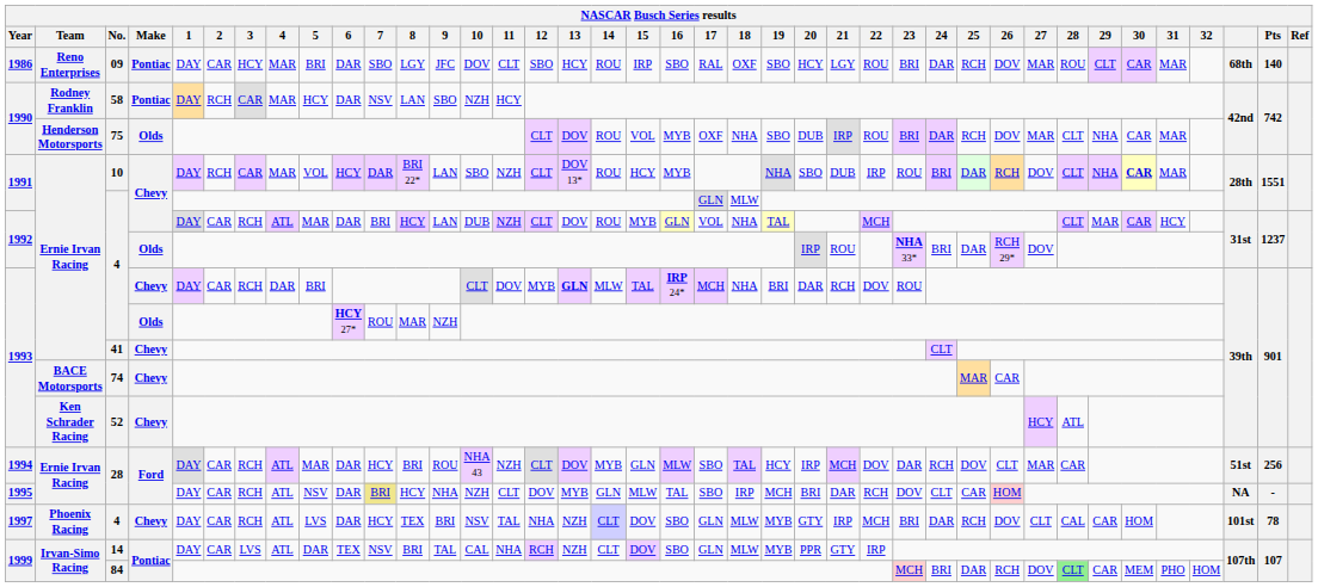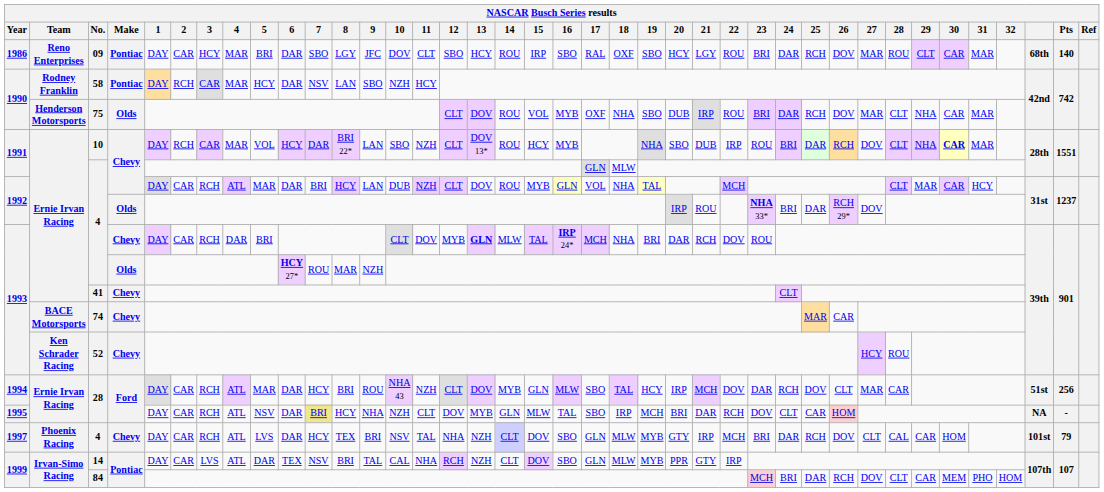 <table class="wikitable" style="text-align:center; font-size:75%">
 <tr>
 <th colspan=42><a href='#'>NASCAR</a> <a href='#'>Busch Series</a> results</th>
 </tr>
 <tr>
 <th>Year</th>
 <th>Team</th>
 <th>No.</th>
 <th>Make</th>
 <th>1</th>
 <th>2</th>
 <th>3</th>
 <th>4</th>
 <th>5</th>
 <th>6</th>
 <th>7</th>
 <th>8</th>
 <th>9</th>
 <th>10</th>
 <th>11</th>
 <th>12</th>
 <th>13</th>
 <th>14</th>
 <th>15</th>
 <th>16</th>
 <th>17</th>
 <th>18</th>
 <th>19</th>
 <th>20</th>
 <th>21</th>
 <th>22</th>
 <th>23</th>
 <th>24</th>
 <th>25</th>
 <th>26</th>
 <th>27</th>
 <th>28</th>
 <th>29</th>
 <th>30</th>
 <th>31</th>
 <th>32</th>
 <th></th>
 <th>Pts</th>
 <th>Ref</th>
 </tr>
 <tr>
 <th><a href='#'>1986</a></th>
 <th><a href='#'>Reno Enterprises</a></th>
 <th>09</th>
 <th><a href='#'>Pontiac</a></th>
 <td><a href='#'>DAY</a></td>
 <td><a href='#'>CAR</a></td>
 <td><a href='#'>HCY</a></td>
 <td><a href='#'>MAR</a></td>
 <td><a href='#'>BRI</a></td>
 <td><a href='#'>DAR</a></td>
 <td><a href='#'>SBO</a></td>
 <td><a href='#'>LGY</a></td>
 <td><a href='#'>JFC</a></td>
 <td><a href='#'>DOV</a></td>
 <td><a href='#'>CLT</a></td>
 <td><a href='#'>SBO</a></td>
 <td><a href='#'>HCY</a></td>
 <td><a href='#'>ROU</a></td>
 <td><a href='#'>IRP</a></td>
 <td><a href='#'>SBO</a></td>
 <td><a href='#'>RAL</a></td>
 <td><a href='#'>OXF</a></td>
 <td><a href='#'>SBO</a></td>
 <td><a href='#'>HCY</a></td>
 <td><a href='#'>LGY</a></td>
 <td><a href='#'>ROU</a></td>
 <td><a href='#'>BRI</a></td>
 <td><a href='#'>DAR</a></td>
 <td><a href='#'>RCH</a></td>
 <td><a href='#'>DOV</a></td>
 <td><a href='#'>MAR</a></td>
 <td><a href='#'>ROU</a></td>
 <td style="background:#EFCFFF;"><a href='#'>CLT</a><br></td>
 <td style="background:#EFCFFF;"><a href='#'>CAR</a><br></td>
 <td><a href='#'>MAR</a></td>
 <td></td>
 <th>68th</th>
 <th>140</th>
 <th></th>
 </tr>
 <tr>
 <th rowspan=2><a href='#'>1990</a></th>
 <th><a href='#'>Rodney Franklin</a></th>
 <th>58</th>
 <th><a href='#'>Pontiac</a></th>
 <td style="background:#FFDF9F;"><a href='#'>DAY</a><br></td>
 <td><a href='#'>RCH</a></td>
 <td style="background:#DFDFDF;"><a href='#'>CAR</a><br></td>
 <td><a href='#'>MAR</a></td>
 <td><a href='#'>HCY</a></td>
 <td><a href='#'>DAR</a></td>
 <td><a href='#'>NSV</a></td>
 <td><a href='#'>LAN</a></td>
 <td><a href='#'>SBO</a></td>
 <td><a href='#'>NZH</a></td>
 <td><a href='#'>HCY</a></td>
 <td colspan=21></td>
 <th rowspan=2>42nd</th>
 <th rowspan=2>742</th>
 <th rowspan=2></th>
 </tr>
 <tr>
 <th><a href='#'>Henderson Motorsports</a></th>
 <th>75</th>
 <th><a href='#'>Olds</a></th>
 <td colspan=11></td>
 <td style="background:#EFCFFF;"><a href='#'>CLT</a><br></td>
 <td style="background:#EFCFFF;"><a href='#'>DOV</a><br></td>
 <td><a href='#'>ROU</a></td>
 <td><a href='#'>VOL</a></td>
 <td><a href='#'>MYB</a></td>
 <td><a href='#'>OXF</a></td>
 <td><a href='#'>NHA</a></td>
 <td><a href='#'>SBO</a></td>
 <td><a href='#'>DUB</a></td>
 <td style="background:#DFDFDF;"><a href='#'>IRP</a><br></td>
 <td><a href='#'>ROU</a></td>
 <td style="background:#EFCFFF;"><a href='#'>BRI</a><br></td>
 <td style="background:#EFCFFF;"><a href='#'>DAR</a><br></td>
 <td><a href='#'>RCH</a></td>
 <td><a href='#'>DOV</a></td>
 <td><a href='#'>MAR</a></td>
 <td><a href='#'>CLT</a></td>
 <td><a href='#'>NHA</a></td>
 <td><a href='#'>CAR</a></td>
 <td><a href='#'>MAR</a></td>
 <td></td>
 </tr>
 <tr>
 <th rowspan=2><a href='#'>1991</a></th>
 <th rowspan=7><a href='#'>Ernie Irvan Racing</a></th>
 <th>10</th>
 <th rowspan=3><a href='#'>Chevy</a></th>
 <td style="background:#EFCFFF;"><a href='#'>DAY</a><br></td>
 <td><a href='#'>RCH</a></td>
 <td style="background:#EFCFFF;"><a href='#'>CAR</a><br></td>
 <td><a href='#'>MAR</a></td>
 <td><a href='#'>VOL</a></td>
 <td style="background:#EFCFFF;"><a href='#'>HCY</a><br></td>
 <td style="background:#EFCFFF;"><a href='#'>DAR</a><br></td>
 <td style="background:#EFCFFF;"><a href='#'>BRI</a><br><small>22*</small></td>
 <td><a href='#'>LAN</a></td>
 <td><a href='#'>SBO</a></td>
 <td><a href='#'>NZH</a></td>
 <td style="background:#EFCFFF;"><a href='#'>CLT</a><br></td>
 <td style="background:#EFCFFF;"><a href='#'>DOV</a><br><small>13*</small></td>
 <td><a href='#'>ROU</a></td>
 <td><a href='#'>HCY</a></td>
 <td><a href='#'>MYB</a></td>
 <td colspan=2></td>
 <td style="background:#DFDFDF;"><a href='#'>NHA</a><br></td>
 <td><a href='#'>SBO</a></td>
 <td><a href='#'>DUB</a></td>
 <td><a href='#'>IRP</a></td>
 <td><a href='#'>ROU</a></td>
 <td style="background:#EFCFFF;"><a href='#'>BRI</a><br></td>
 <td style="background:#DFFFDF;"><a href='#'>DAR</a><br></td>
 <td style="background:#FFDF9F;"><a href='#'>RCH</a><br></td>
 <td><a href='#'>DOV</a></td>
 <td style="background:#EFCFFF;"><a href='#'>CLT</a><br></td>
 <td style="background:#EFCFFF;"><a href='#'>NHA</a><br></td>
 <td style="background:#FFFFBF;"><strong><a href='#'>CAR</a></strong><br></td>
 <td><a href='#'>MAR</a></td>
 <td></td>
 <th rowspan=2>28th</th>
 <th rowspan=2>1551</th>
 <th rowspan=2></th>
 </tr>
 <tr>
 <th rowspan=5>4</th>
 <td colspan=16></td>
 <td style="background:#DFDFDF;"><a href='#'>GLN</a><br></td>
 <td><a href='#'>MLW</a></td>
 <td colspan=14></td>
 </tr>
 <tr>
 <th rowspan=2><a href='#'>1992</a></th>
 <td style="background:#DFDFDF;"><a href='#'>DAY</a><br></td>
 <td><a href='#'>CAR</a></td>
 <td><a href='#'>RCH</a></td>
 <td style="background:#EFCFFF;"><a href='#'>ATL</a><br></td>
 <td><a href='#'>MAR</a></td>
 <td><a href='#'>DAR</a></td>
 <td><a href='#'>BRI</a></td>
 <td style="background:#EFCFFF;"><a href='#'>HCY</a><br></td>
 <td><a href='#'>LAN</a></td>
 <td><a href='#'>DUB</a></td>
 <td style="background:#EFCFFF;"><a href='#'>NZH</a><br></td>
 <td style="background:#EFCFFF;"><a href='#'>CLT</a><br></td>
 <td><a href='#'>DOV</a></td>
 <td><a href='#'>ROU</a></td>
 <td><a href='#'>MYB</a></td>
 <td style="background:#FFFFBF;"><a href='#'>GLN</a><br></td>
 <td><a href='#'>VOL</a></td>
 <td><a href='#'>NHA</a></td>
 <td style="background:#FFFFBF;"><a href='#'>TAL</a><br></td>
 <td colspan=2></td>
 <td style="background:#EFCFFF;"><a href='#'>MCH</a><br></td>
 <td colspan=5></td>
 <td style="background:#EFCFFF;"><a href='#'>CLT</a><br></td>
 <td><a href='#'>MAR</a></td>
 <td style="background:#EFCFFF;"><a href='#'>CAR</a><br></td>
 <td><a href='#'>HCY</a></td>
 <td></td>
 <th rowspan=2>31st</th>
 <th rowspan=2>1237</th>
 <th rowspan=2></th>
 </tr>
 <tr>
 <th><a href='#'>Olds</a></th>
 <td colspan=19></td>
 <td style="background:#DFDFDF;"><a href='#'>IRP</a><br></td>
 <td><a href='#'>ROU</a></td>
 <td></td>
 <td style="background:#EFCFFF;"><strong><a href='#'>NHA</a></strong><br><small>33*</small></td>
 <td><a href='#'>BRI</a></td>
 <td><a href='#'>DAR</a></td>
 <td style="background:#EFCFFF;"><a href='#'>RCH</a><br><small>29*</small></td>
 <td><a href='#'>DOV</a></td>
 <td colspan=5></td>
 </tr>
 <tr>
 <th rowspan=5><a href='#'>1993</a></th>
 <th><a href='#'>Chevy</a></th>
 <td style="background:#EFCFFF;"><a href='#'>DAY</a><br></td>
 <td><a href='#'>CAR</a></td>
 <td><a href='#'>RCH</a></td>
 <td><a href='#'>DAR</a></td>
 <td><a href='#'>BRI</a></td>
 <td colspan=4></td>
 <td style="background:#DFDFDF;"><a href='#'>CLT</a><br></td>
 <td><a href='#'>DOV</a></td>
 <td><a href='#'>MYB</a></td>
 <td style="background:#EFCFFF;"><strong><a href='#'>GLN</a></strong><br></td>
 <td><a href='#'>MLW</a></td>
 <td style="background:#EFCFFF;"><a href='#'>TAL</a><br></td>
 <td style="background:#EFCFFF;"><strong><a href='#'>IRP</a></strong><br><small>24*</small></td>
 <td style="background:#EFCFFF;"><a href='#'>MCH</a><br></td>
 <td><a href='#'>NHA</a></td>
 <td><a href='#'>BRI</a></td>
 <td><a href='#'>DAR</a></td>
 <td><a href='#'>RCH</a></td>
 <td><a href='#'>DOV</a></td>
 <td><a href='#'>ROU</a></td>
 <td colspan=9></td>
 <th rowspan=5>39th</th>
 <th rowspan=5>901</th>
 <th rowspan=5></th>
 </tr>
 <tr>
 <th><a href='#'>Olds</a></th>
 <td colspan=5></td>
 <td style="background:#EFCFFF;"><strong><a href='#'>HCY</a></strong><br><small>27*</small></td>
 <td><a href='#'>ROU</a></td>
 <td><a href='#'>MAR</a></td>
 <td><a href='#'>NZH</a></td>
 <td colspan=23></td>
 </tr>
 <tr>
 <th>41</th>
 <th><a href='#'>Chevy</a></th>
 <td colspan=23></td>
 <td style="background:#EFCFFF;"><a href='#'>CLT</a><br></td>
 <td colspan=8></td>
 </tr>
 <tr>
 <th><a href='#'>BACE Motorsports</a></th>
 <th>74</th>
 <th><a href='#'>Chevy</a></th>
 <td colspan=24></td>
 <td style="background:#FFDF9F;"><a href='#'>MAR</a><br></td>
 <td><a href='#'>CAR</a></td>
 <td colspan=6></td>
 </tr>
 <tr>
 <th><a href='#'>Ken Schrader Racing</a></th>
 <th>52</th>
 <th><a href='#'>Chevy</a></th>
 <td colspan=26></td>
 <td style="background:#EFCFFF;"><a href='#'>HCY</a><br></td>
-<td><a href='#'>ATL</a></td>
+<td><a href='#'>ROU</a></td>
 <td colspan=4></td>
 </tr>
 <tr>
 <th><a href='#'>1994</a></th>
 <th rowspan=2><a href='#'>Ernie Irvan Racing</a></th>
 <th rowspan=2>28</th>
 <th rowspan=2><a href='#'>Ford</a></th>
 <td style="background:#DFDFDF;"><a href='#'>DAY</a><br></td>
 <td><a href='#'>CAR</a></td>
 <td><a href='#'>RCH</a></td>
 <td style="background:#EFCFFF;"><a href='#'>ATL</a><br></td>
 <td><a href='#'>MAR</a></td>
 <td><a href='#'>DAR</a></td>
 <td><a href='#'>HCY</a></td>
 <td><a href='#'>BRI</a></td>
 <td><a href='#'>ROU</a></td>
 <td style="background:#EFCFFF;"><a href='#'>NHA</a><br><small>43</small></td>
 <td><a href='#'>NZH</a></td>
 <td style="background:#DFDFDF;"><a href='#'>CLT</a><br></td>
 <td style="background:#EFCFFF;"><a href='#'>DOV</a><br></td>
 <td><a href='#'>MYB</a></td>
 <td><a href='#'>GLN</a></td>
 <td style="background:#EFCFFF;"><a href='#'>MLW</a><br></td>
 <td><a href='#'>SBO</a></td>
 <td style="background:#EFCFFF;"><a href='#'>TAL</a><br></td>
 <td><a href='#'>HCY</a></td>
 <td><a href='#'>IRP</a></td>
 <td style="background:#EFCFFF;"><a href='#'>MCH</a><br></td>
 <td><a href='#'>DOV</a></td>
 <td><a href='#'>DAR</a></td>
 <td><a href='#'>RCH</a></td>
 <td><a href='#'>DOV</a></td>
 <td><a href='#'>CLT</a></td>
 <td><a href='#'>MAR</a></td>
 <td><a href='#'>CAR</a></td>
 <td colspan=4></td>
 <th>51st</th>
 <th>256</th>
 <th></th>
 </tr>
 <tr>
 <th><a href='#'>1995</a></th>
 <td><a href='#'>DAY</a></td>
 <td><a href='#'>CAR</a></td>
 <td><a href='#'>RCH</a></td>
 <td><a href='#'>ATL</a></td>
 <td><a href='#'>NSV</a></td>
 <td><a href='#'>DAR</a></td>
 <td style="background: khaki;"><a href='#'>BRI</a></td>
 <td><a href='#'>HCY</a></td>
 <td><a href='#'>NHA</a></td>
 <td><a href='#'>NZH</a></td>
 <td><a href='#'>CLT</a></td>
 <td><a href='#'>DOV</a></td>
 <td><a href='#'>MYB</a></td>
 <td><a href='#'>GLN</a></td>
 <td><a href='#'>MLW</a></td>
 <td><a href='#'>TAL</a></td>
 <td><a href='#'>SBO</a></td>
 <td><a href='#'>IRP</a></td>
 <td><a href='#'>MCH</a></td>
 <td><a href='#'>BRI</a></td>
 <td><a href='#'>DAR</a></td>
 <td><a href='#'>RCH</a></td>
 <td><a href='#'>DOV</a></td>
 <td><a href='#'>CLT</a></td>
 <td><a href='#'>CAR</a></td>
 <td style="background:#FFCFCF;"><a href='#'>HOM</a><br></td>
 <td colspan=6></td>
 <th>NA</th>
 <th>-</th>
 <th></th>
 </tr>
 <tr>
 <th><a href='#'>1997</a></th>
 <th><a href='#'>Phoenix Racing</a></th>
 <th>4</th>
 <th><a href='#'>Chevy</a></th>
 <td><a href='#'>DAY</a></td>
 <td><a href='#'>CAR</a></td>
 <td><a href='#'>RCH</a></td>
 <td><a href='#'>ATL</a></td>
 <td><a href='#'>LVS</a></td>
 <td><a href='#'>DAR</a></td>
 <td><a href='#'>HCY</a></td>
 <td><a href='#'>TEX</a></td>
 <td><a href='#'>BRI</a></td>
 <td><a href='#'>NSV</a></td>
 <td><a href='#'>TAL</a></td>
 <td><a href='#'>NHA</a></td>
 <td><a href='#'>NZH</a></td>
 <td style="background:#CFCFFF;"><a href='#'>CLT</a><br></td>
 <td><a href='#'>DOV</a></td>
 <td><a href='#'>SBO</a></td>
 <td><a href='#'>GLN</a></td>
 <td><a href='#'>MLW</a></td>
 <td><a href='#'>MYB</a></td>
 <td><a href='#'>GTY</a></td>
 <td><a href='#'>IRP</a></td>
 <td><a href='#'>MCH</a></td>
 <td><a href='#'>BRI</a></td>
 <td><a href='#'>DAR</a></td>
 <td><a href='#'>RCH</a></td>
 <td><a href='#'>DOV</a></td>
 <td><a href='#'>CLT</a></td>
 <td><a href='#'>CAL</a></td>
 <td><a href='#'>CAR</a></td>
 <td><a href='#'>HOM</a></td>
 <td colspan=2></td>
 <th>101st</th>
-<th>78</th>
+<th>79</th>
 <th></th>
 </tr>
 <tr>
 <th rowspan=2><a href='#'>1999</a></th>
 <th rowspan=2><a href='#'>Irvan-Simo Racing</a></th>
 <th>14</th>
 <th rowspan=2><a href='#'>Pontiac</a></th>
 <td><a href='#'>DAY</a></td>
 <td><a href='#'>CAR</a></td>
 <td><a href='#'>LVS</a></td>
 <td><a href='#'>ATL</a></td>
 <td><a href='#'>DAR</a></td>
 <td><a href='#'>TEX</a></td>
 <td><a href='#'>NSV</a></td>
 <td><a href='#'>BRI</a></td>
 <td><a href='#'>TAL</a></td>
 <td><a href='#'>CAL</a></td>
 <td><a href='#'>NHA</a></td>
 <td style="background:#EFCFFF;"><a href='#'>RCH</a><br></td>
 <td><a href='#'>NZH</a></td>
 <td><a href='#'>CLT</a></td>
 <td style="background:#EFCFFF;"><a href='#'>DOV</a><br></td>
 <td><a href='#'>SBO</a></td>
 <td><a href='#'>GLN</a></td>
 <td><a href='#'>MLW</a></td>
 <td><a href='#'>MYB</a></td>
 <td><a href='#'>PPR</a></td>
 <td><a href='#'>GTY</a></td>
 <td><a href='#'>IRP</a></td>
 <td colspan=10></td>
 <th rowspan=2>107th</th>
 <th rowspan=2>107</th>
 <th rowspan=2></th>
 </tr>
 <tr>
 <th>84</th>
 <td colspan=22></td>
 <td style="background:#FFCFCF;"><a href='#'>MCH</a><br></td>
 <td><a href='#'>BRI</a></td>
 <td><a href='#'>DAR</a></td>
 <td><a href='#'>RCH</a></td>
 <td><a href='#'>DOV</a></td>
-<td style="background: lightgreen;"><a href='#'>CLT</a></td>
+<td><a href='#'>CLT</a></td>
 <td><a href='#'>CAR</a></td>
 <td><a href='#'>MEM</a></td>
 <td><a href='#'>PHO</a></td>
 <td><a href='#'>HOM</a></td>
 </tr>
 </table>
